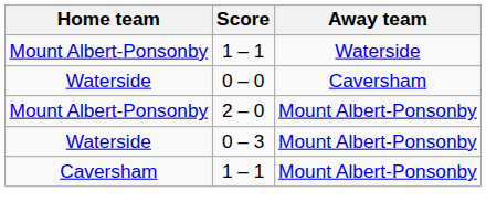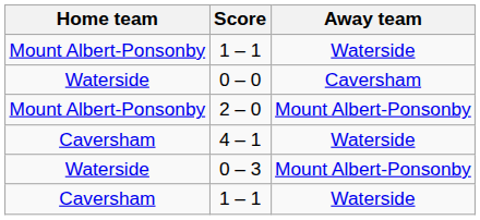 <table class="wikitable" style="text-align: center">
 <tr>
 <th>Home team</th>
 <th>Score</th>
 <th>Away team</th>
 </tr>
 <tr>
 <td><a href='#'>Mount Albert-Ponsonby</a></td>
 <td>1 – 1</td>
 <td><a href='#'>Waterside</a></td>
 </tr>
 <tr>
 <td><a href='#'>Waterside</a></td>
 <td>0 – 0</td>
 <td><a href='#'>Caversham</a></td>
 </tr>
 <tr>
 <td><a href='#'>Mount Albert-Ponsonby</a></td>
 <td>2 – 0</td>
 <td><a href='#'>Mount Albert-Ponsonby</a></td>
 </tr>
 <tr>
+<td><a href='#'>Caversham</a></td>
+<td>4 – 1</td>
+<td><a href='#'>Waterside</a></td>
+</tr>
+<tr>
 <td><a href='#'>Waterside</a></td>
 <td>0 – 3</td>
 <td><a href='#'>Mount Albert-Ponsonby</a></td>
 </tr>
 <tr>
 <td><a href='#'>Caversham</a></td>
 <td>1 – 1</td>
-<td><a href='#'>Mount Albert-Ponsonby</a></td>
+<td><a href='#'>Waterside</a></td>
 </tr>
 </table>
